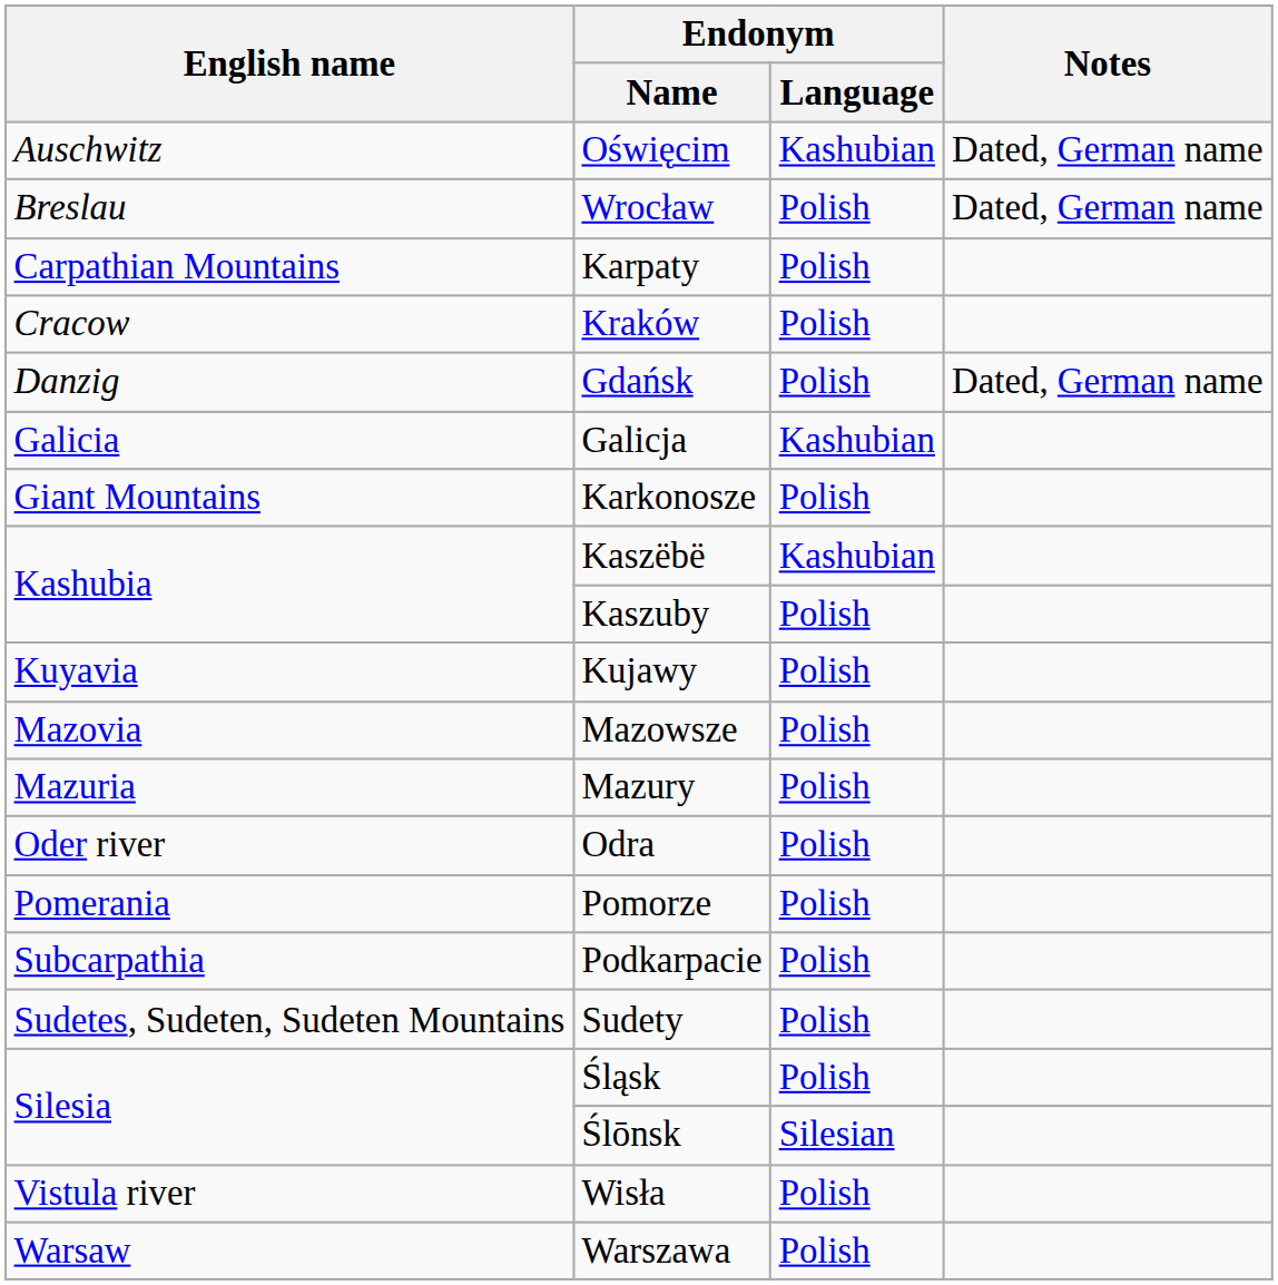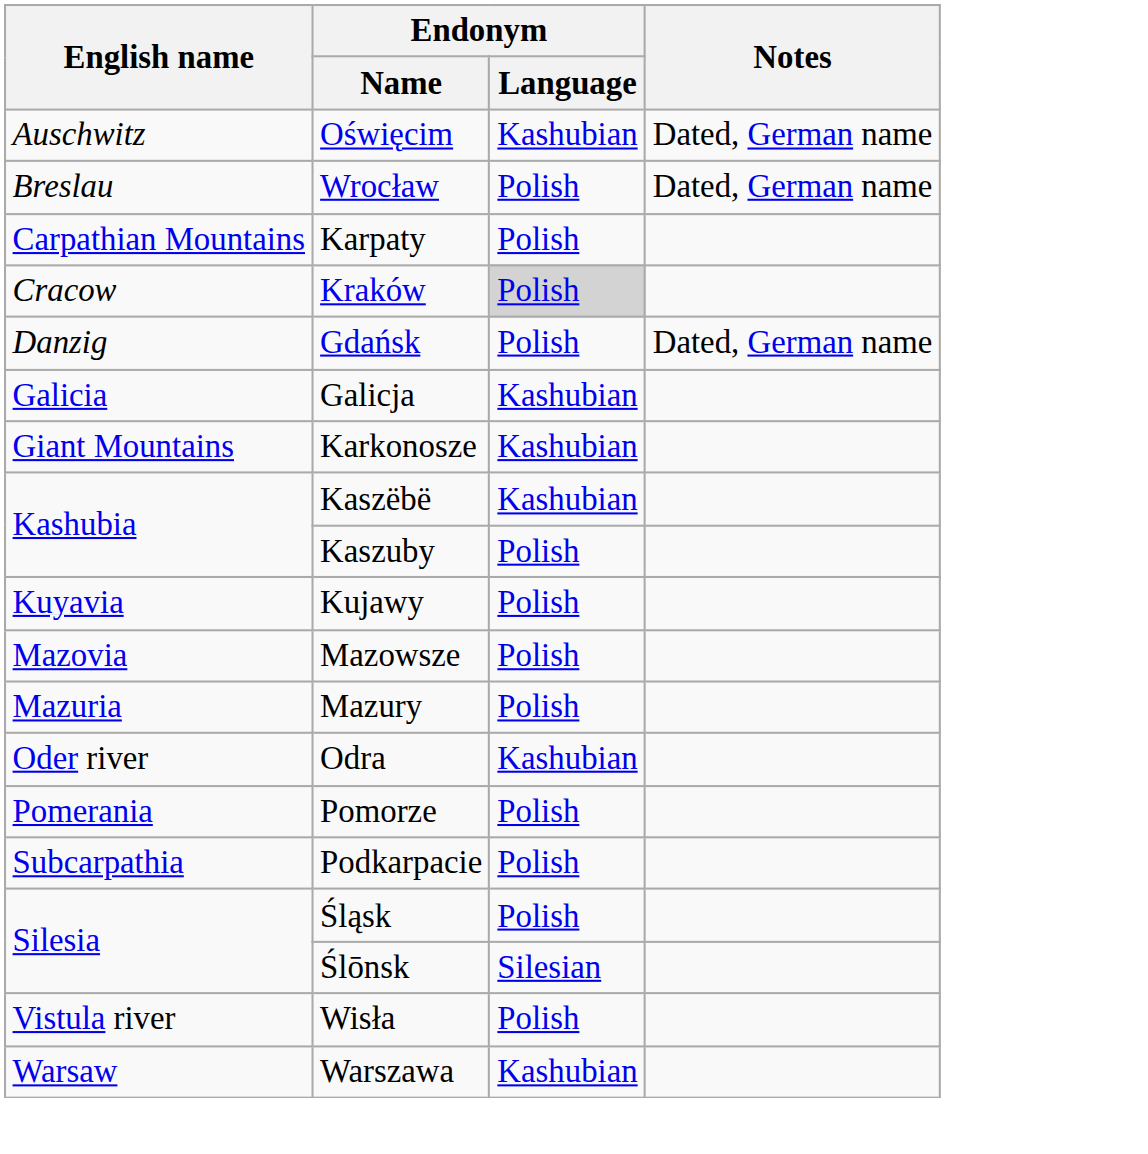 <table class="wikitable sortable mw-collapsible">
 <tr>
 <th rowspan="2">English name</th>
 <th colspan="2">Endonym</th>
 <th rowspan="2">Notes</th>
 </tr>
 <tr>
 <th>Name</th>
 <th>Language</th>
 </tr>
 <tr>
 <td><em>Auschwitz</em></td>
 <td><a href='#'>Oświęcim</a></td>
 <td><a href='#'>Kashubian</a></td>
 <td>Dated, <a href='#'>German</a> name</td>
 </tr>
 <tr>
 <td><em>Breslau</em></td>
 <td><a href='#'>Wrocław</a></td>
 <td><a href='#'>Polish</a></td>
 <td>Dated, <a href='#'>German</a> name</td>
 </tr>
 <tr>
 <td><a href='#'>Carpathian Mountains</a></td>
 <td>Karpaty</td>
 <td><a href='#'>Polish</a></td>
 <td></td>
 </tr>
 <tr>
 <td><em>Cracow</em></td>
 <td><a href='#'>Kraków</a></td>
-<td><a href='#'>Polish</a></td>
+<td style="background: lightgrey;"><a href='#'>Polish</a></td>
 <td></td>
 </tr>
 <tr>
 <td><em>Danzig</em></td>
 <td><a href='#'>Gdańsk</a></td>
 <td><a href='#'>Polish</a></td>
 <td>Dated, <a href='#'>German</a> name</td>
 </tr>
 <tr>
 <td><a href='#'>Galicia</a></td>
 <td>Galicja</td>
 <td><a href='#'>Kashubian</a></td>
 <td></td>
 </tr>
 <tr>
 <td><a href='#'>Giant Mountains</a></td>
 <td>Karkonosze</td>
-<td><a href='#'>Polish</a></td>
+<td><a href='#'>Kashubian</a></td>
 <td></td>
 </tr>
 <tr>
 <td rowspan="2"><a href='#'>Kashubia</a></td>
 <td>Kaszëbë</td>
 <td><a href='#'>Kashubian</a></td>
 <td></td>
 </tr>
 <tr>
 <td>Kaszuby</td>
 <td><a href='#'>Polish</a></td>
 <td></td>
 </tr>
 <tr>
 <td><a href='#'>Kuyavia</a></td>
 <td>Kujawy</td>
 <td><a href='#'>Polish</a></td>
 <td></td>
 </tr>
 <tr>
 <td><a href='#'>Mazovia</a></td>
 <td>Mazowsze</td>
 <td><a href='#'>Polish</a></td>
 <td></td>
 </tr>
 <tr>
 <td><a href='#'>Mazuria</a></td>
 <td>Mazury</td>
 <td><a href='#'>Polish</a></td>
 <td></td>
 </tr>
 <tr>
 <td><a href='#'>Oder</a> river</td>
 <td>Odra</td>
-<td><a href='#'>Polish</a></td>
+<td><a href='#'>Kashubian</a></td>
 <td></td>
 </tr>
 <tr>
 <td><a href='#'>Pomerania</a></td>
 <td>Pomorze</td>
 <td><a href='#'>Polish</a></td>
 <td></td>
 </tr>
 <tr>
 <td><a href='#'>Subcarpathia</a></td>
 <td>Podkarpacie</td>
-<td><a href='#'>Polish</a></td>
-<td></td>
-</tr>
-<tr>
-<td><a href='#'>Sudetes</a>, Sudeten, Sudeten Mountains</td>
-<td>Sudety</td>
 <td><a href='#'>Polish</a></td>
 <td></td>
 </tr>
 <tr>
 <td rowspan="2"><a href='#'>Silesia</a></td>
 <td>Śląsk</td>
 <td><a href='#'>Polish</a></td>
 <td></td>
 </tr>
 <tr>
 <td>Ślōnsk</td>
 <td><a href='#'>Silesian</a></td>
 <td></td>
 </tr>
 <tr>
 <td><a href='#'>Vistula</a> river</td>
 <td>Wisła</td>
 <td><a href='#'>Polish</a></td>
 <td></td>
 </tr>
 <tr>
 <td><a href='#'>Warsaw</a></td>
 <td>Warszawa</td>
-<td><a href='#'>Polish</a></td>
+<td><a href='#'>Kashubian</a></td>
 <td></td>
 </tr>
 </table>
